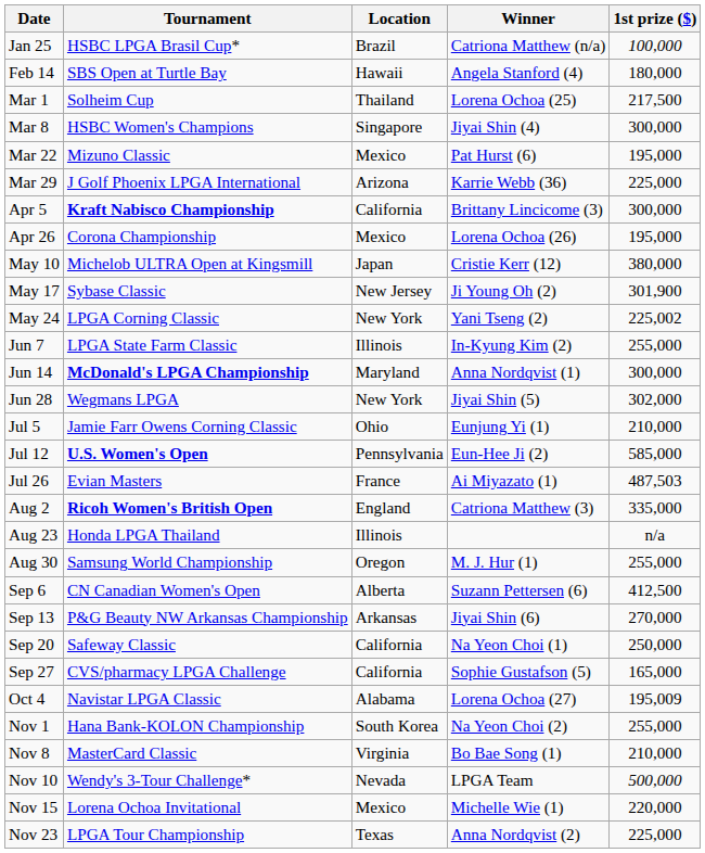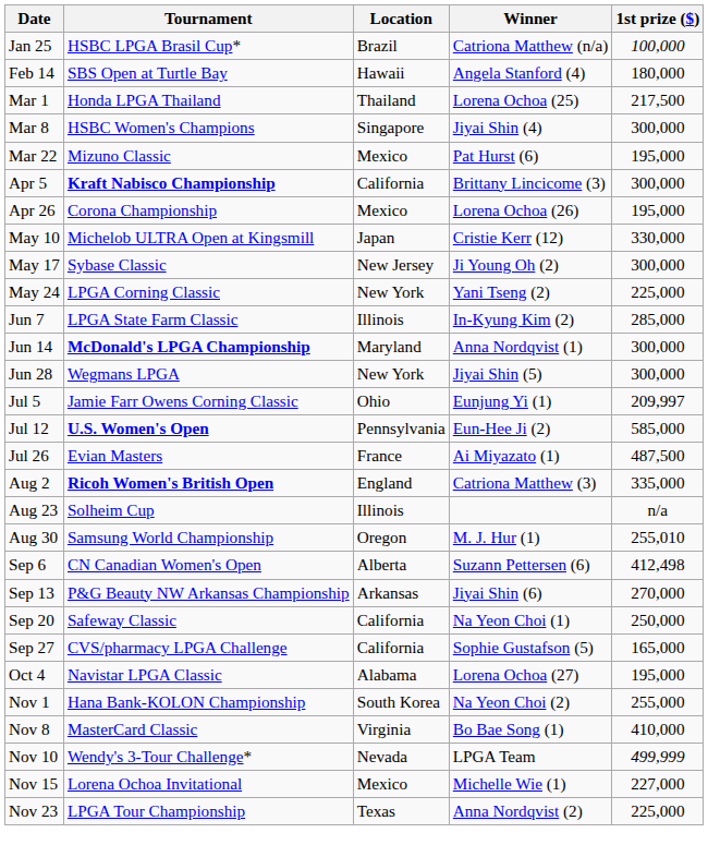 <table class="wikitable sortable" style="font-size:95%;">
 <tr>
 <th>Date</th>
 <th>Tournament</th>
 <th>Location</th>
 <th>Winner</th>
 <th>1st prize (<a href='#'>$</a>)</th>
 </tr>
 <tr>
 <td>Jan 25</td>
 <td><a href='#'>HSBC LPGA Brasil Cup</a>*</td>
 <td>Brazil</td>
 <td> <a href='#'>Catriona Matthew</a> (n/a)</td>
 <td align=center><em>100,000</em></td>
 </tr>
 <tr>
 <td>Feb 14</td>
 <td><a href='#'>SBS Open at Turtle Bay</a></td>
 <td>Hawaii</td>
 <td> <a href='#'>Angela Stanford</a> (4)</td>
 <td align=center>180,000</td>
 </tr>
 <tr>
 <td>Mar 1</td>
-<td><a href='#'>Solheim Cup</a></td>
+<td><a href='#'>Honda LPGA Thailand</a></td>
 <td>Thailand</td>
 <td> <a href='#'>Lorena Ochoa</a> (25)</td>
 <td align=center>217,500</td>
 </tr>
 <tr>
 <td>Mar 8</td>
 <td><a href='#'>HSBC Women's Champions</a></td>
 <td>Singapore</td>
 <td> <a href='#'>Jiyai Shin</a> (4)</td>
 <td align=center>300,000</td>
 </tr>
 <tr>
 <td>Mar 22</td>
 <td><a href='#'>Mizuno Classic</a></td>
 <td>Mexico</td>
 <td> <a href='#'>Pat Hurst</a> (6)</td>
 <td align=center>195,000</td>
-</tr>
-<tr>
-<td>Mar 29</td>
-<td><a href='#'>J Golf Phoenix LPGA International</a></td>
-<td>Arizona</td>
-<td> <a href='#'>Karrie Webb</a> (36)</td>
-<td align=center>225,000</td>
 </tr>
 <tr>
 <td>Apr 5</td>
 <td><strong><a href='#'>Kraft Nabisco Championship</a></strong></td>
 <td>California</td>
 <td> <a href='#'>Brittany Lincicome</a> (3)</td>
 <td align=center>300,000</td>
 </tr>
 <tr>
 <td>Apr 26</td>
 <td><a href='#'>Corona Championship</a></td>
 <td>Mexico</td>
 <td> <a href='#'>Lorena Ochoa</a> (26)</td>
 <td align=center>195,000</td>
 </tr>
 <tr>
 <td>May 10</td>
 <td><a href='#'>Michelob ULTRA Open at Kingsmill</a></td>
 <td>Japan</td>
 <td> <a href='#'>Cristie Kerr</a> (12)</td>
-<td align=center>380,000</td>
+<td align=center>330,000</td>
 </tr>
 <tr>
 <td>May 17</td>
 <td><a href='#'>Sybase Classic</a></td>
 <td>New Jersey</td>
 <td> <a href='#'>Ji Young Oh</a> (2)</td>
-<td align=center>301,900</td>
+<td align=center>300,000</td>
 </tr>
 <tr>
 <td>May 24</td>
 <td><a href='#'>LPGA Corning Classic</a></td>
 <td>New York</td>
 <td> <a href='#'>Yani Tseng</a> (2)</td>
-<td align=center>225,002</td>
+<td align=center>225,000</td>
 </tr>
 <tr>
 <td>Jun 7</td>
 <td><a href='#'>LPGA State Farm Classic</a></td>
 <td>Illinois</td>
 <td> <a href='#'>In-Kyung Kim</a> (2)</td>
-<td align=center>255,000</td>
+<td align=center>285,000</td>
 </tr>
 <tr>
 <td>Jun 14</td>
 <td><strong><a href='#'>McDonald's LPGA Championship</a></strong></td>
 <td>Maryland</td>
 <td> <a href='#'>Anna Nordqvist</a> (1)</td>
 <td align=center>300,000</td>
 </tr>
 <tr>
 <td>Jun 28</td>
 <td><a href='#'>Wegmans LPGA</a></td>
 <td>New York</td>
 <td> <a href='#'>Jiyai Shin</a> (5)</td>
-<td align=center>302,000</td>
+<td align=center>300,000</td>
 </tr>
 <tr>
 <td>Jul 5</td>
 <td><a href='#'>Jamie Farr Owens Corning Classic</a></td>
 <td>Ohio</td>
 <td> <a href='#'>Eunjung Yi</a> (1)</td>
-<td align=center>210,000</td>
+<td align=center>209,997</td>
 </tr>
 <tr>
 <td>Jul 12</td>
 <td><strong><a href='#'>U.S. Women's Open</a></strong></td>
 <td>Pennsylvania</td>
 <td> <a href='#'>Eun-Hee Ji</a> (2)</td>
 <td align=center>585,000</td>
 </tr>
 <tr>
 <td>Jul 26</td>
 <td><a href='#'>Evian Masters</a></td>
 <td>France</td>
 <td> <a href='#'>Ai Miyazato</a> (1)</td>
-<td align=center>487,503</td>
+<td align=center>487,500</td>
 </tr>
 <tr>
 <td>Aug 2</td>
 <td><strong><a href='#'>Ricoh Women's British Open</a></strong></td>
 <td>England</td>
 <td> <a href='#'>Catriona Matthew</a> (3)</td>
 <td align=center>335,000</td>
 </tr>
 <tr>
 <td>Aug 23</td>
-<td><a href='#'>Honda LPGA Thailand</a></td>
+<td><a href='#'>Solheim Cup</a></td>
 <td>Illinois</td>
 <td></td>
 <td align=center>n/a</td>
 </tr>
 <tr>
 <td>Aug 30</td>
 <td><a href='#'>Samsung World Championship</a></td>
 <td>Oregon</td>
 <td> <a href='#'>M. J. Hur</a> (1)</td>
-<td align=center>255,000</td>
+<td align=center>255,010</td>
 </tr>
 <tr>
 <td>Sep 6</td>
 <td><a href='#'>CN Canadian Women's Open</a></td>
 <td>Alberta</td>
 <td> <a href='#'>Suzann Pettersen</a> (6)</td>
-<td align=center>412,500</td>
+<td align=center>412,498</td>
 </tr>
 <tr>
 <td>Sep 13</td>
 <td><a href='#'>P&G Beauty NW Arkansas Championship</a></td>
 <td>Arkansas</td>
 <td> <a href='#'>Jiyai Shin</a> (6)</td>
 <td align=center>270,000</td>
 </tr>
 <tr>
 <td>Sep 20</td>
 <td><a href='#'>Safeway Classic</a></td>
 <td>California</td>
 <td> <a href='#'>Na Yeon Choi</a> (1)</td>
 <td align=center>250,000</td>
 </tr>
 <tr>
 <td>Sep 27</td>
 <td><a href='#'>CVS/pharmacy LPGA Challenge</a></td>
 <td>California</td>
 <td> <a href='#'>Sophie Gustafson</a> (5)</td>
 <td align=center>165,000</td>
 </tr>
 <tr>
 <td>Oct 4</td>
 <td><a href='#'>Navistar LPGA Classic</a></td>
 <td>Alabama</td>
 <td> <a href='#'>Lorena Ochoa</a> (27)</td>
-<td align=center>195,009</td>
+<td align=center>195,000</td>
 </tr>
 <tr>
 <td>Nov 1</td>
 <td><a href='#'>Hana Bank-KOLON Championship</a></td>
 <td>South Korea</td>
 <td> <a href='#'>Na Yeon Choi</a> (2)</td>
 <td align=center>255,000</td>
 </tr>
 <tr>
 <td>Nov 8</td>
 <td><a href='#'>MasterCard Classic</a></td>
 <td>Virginia</td>
 <td> <a href='#'>Bo Bae Song</a> (1)</td>
-<td align=center>210,000</td>
+<td align=center>410,000</td>
 </tr>
 <tr>
 <td>Nov 10</td>
 <td><a href='#'>Wendy's 3-Tour Challenge</a>*</td>
 <td>Nevada</td>
 <td>LPGA Team</td>
-<td align=center><em>500,000</em></td>
+<td align=center><em>499,999</em></td>
 </tr>
 <tr>
 <td>Nov 15</td>
 <td><a href='#'>Lorena Ochoa Invitational</a></td>
 <td>Mexico</td>
 <td> <a href='#'>Michelle Wie</a> (1)</td>
-<td align=center>220,000</td>
+<td align=center>227,000</td>
 </tr>
 <tr>
 <td>Nov 23</td>
 <td><a href='#'>LPGA Tour Championship</a></td>
 <td>Texas</td>
 <td> <a href='#'>Anna Nordqvist</a> (2)</td>
 <td align=center>225,000</td>
 </tr>
 </table>
